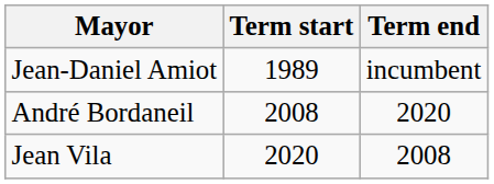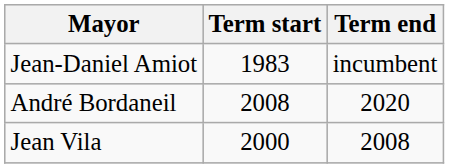 <table class="wikitable">
 <tr>
 <th>Mayor</th>
 <th>Term start</th>
 <th>Term end</th>
 </tr>
 <tr>
 <td>Jean-Daniel Amiot</td>
-<td align=center>1989</td>
+<td align=center>1983</td>
 <td align=center>incumbent</td>
 </tr>
 <tr>
 <td>André Bordaneil</td>
 <td align=center>2008</td>
 <td align=center>2020</td>
 </tr>
 <tr>
 <td>Jean Vila</td>
-<td align=center>2020</td>
+<td align=center>2000</td>
 <td align=center>2008</td>
 </tr>
 </table>
